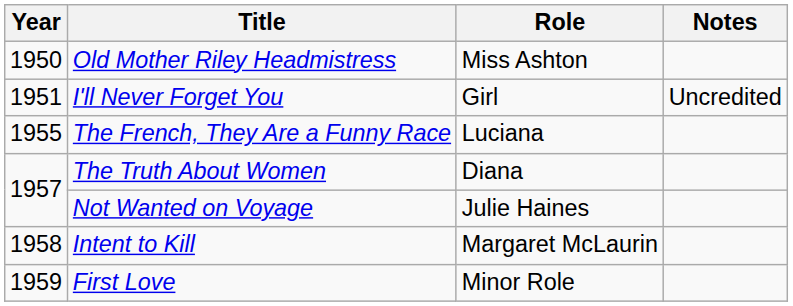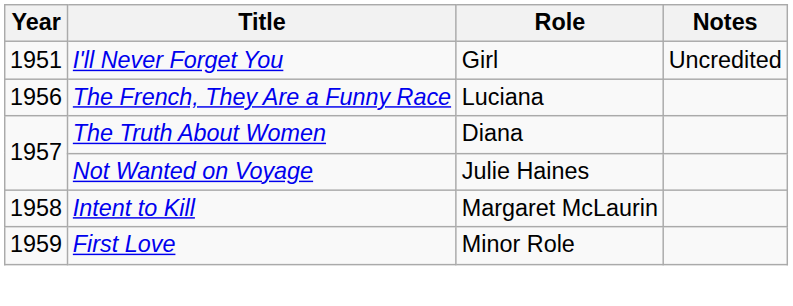 <table class="wikitable">
 <tr>
 <th>Year</th>
 <th>Title</th>
 <th>Role</th>
 <th>Notes</th>
 </tr>
 <tr>
-<td>1950</td>
-<td><em><a href='#'>Old Mother Riley Headmistress</a></em></td>
-<td>Miss Ashton</td>
-<td></td>
-</tr>
-<tr>
 <td>1951</td>
 <td><em><a href='#'>I'll Never Forget You</a></em></td>
 <td>Girl</td>
 <td>Uncredited</td>
 </tr>
 <tr>
-<td>1955</td>
+<td>1956</td>
 <td><em><a href='#'>The French, They Are a Funny Race</a></em></td>
 <td>Luciana</td>
 <td></td>
 </tr>
 <tr>
 <td rowspan=2>1957</td>
 <td><em><a href='#'>The Truth About Women</a></em></td>
 <td>Diana</td>
 <td></td>
 </tr>
 <tr>
 <td><em><a href='#'>Not Wanted on Voyage</a></em></td>
 <td>Julie Haines</td>
 <td></td>
 </tr>
 <tr>
 <td>1958</td>
 <td><em><a href='#'>Intent to Kill</a></em></td>
 <td>Margaret McLaurin</td>
 <td></td>
 </tr>
 <tr>
 <td>1959</td>
 <td><em><a href='#'>First Love</a></em></td>
 <td>Minor Role</td>
 <td></td>
 </tr>
 </table>
